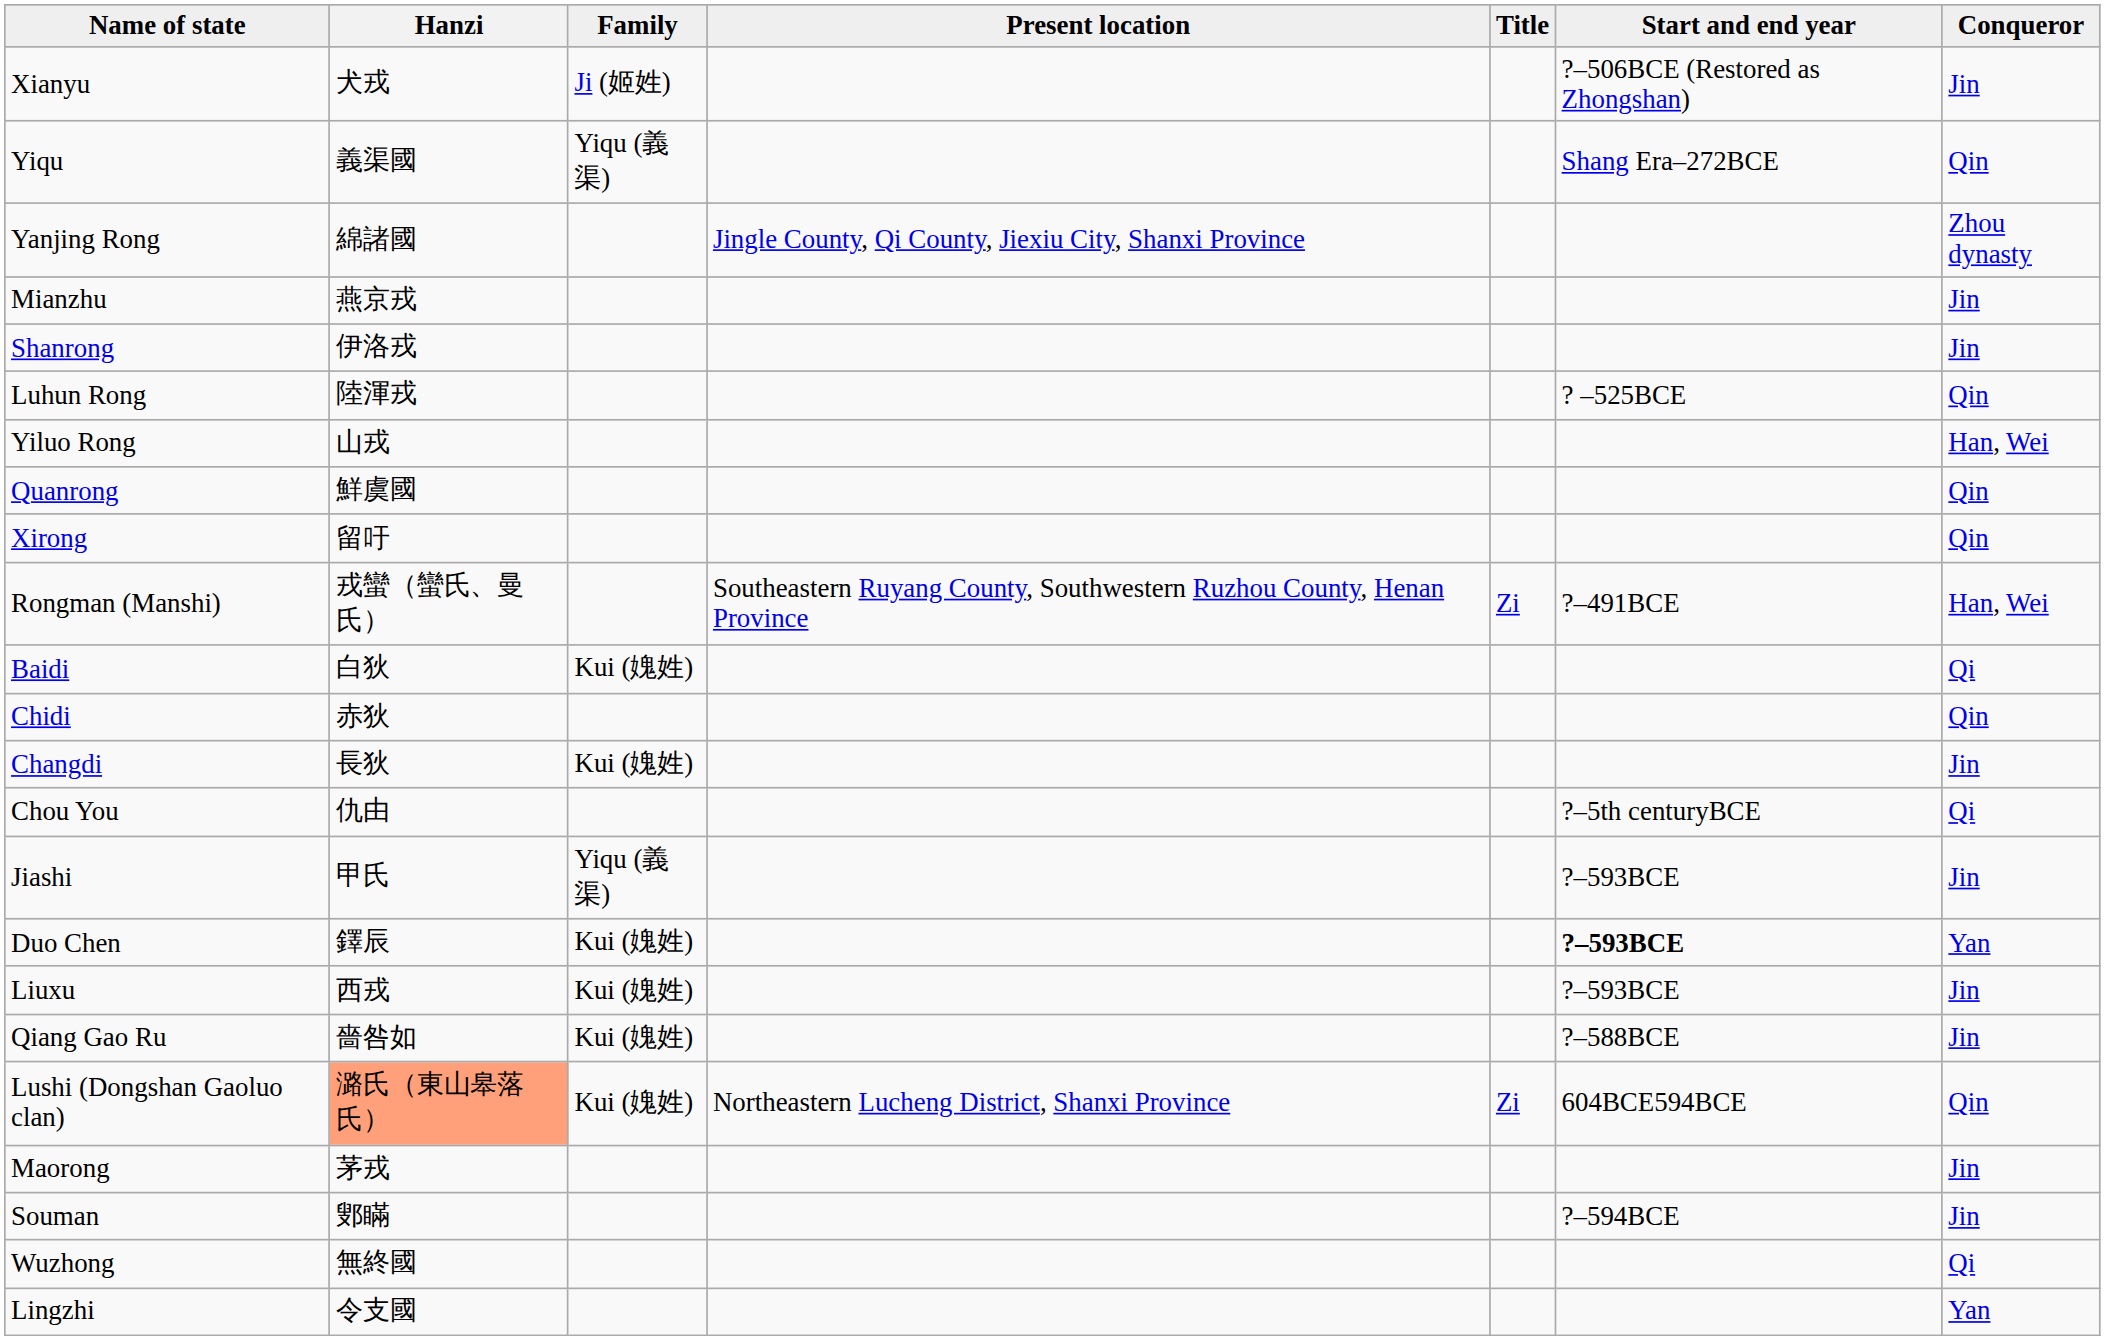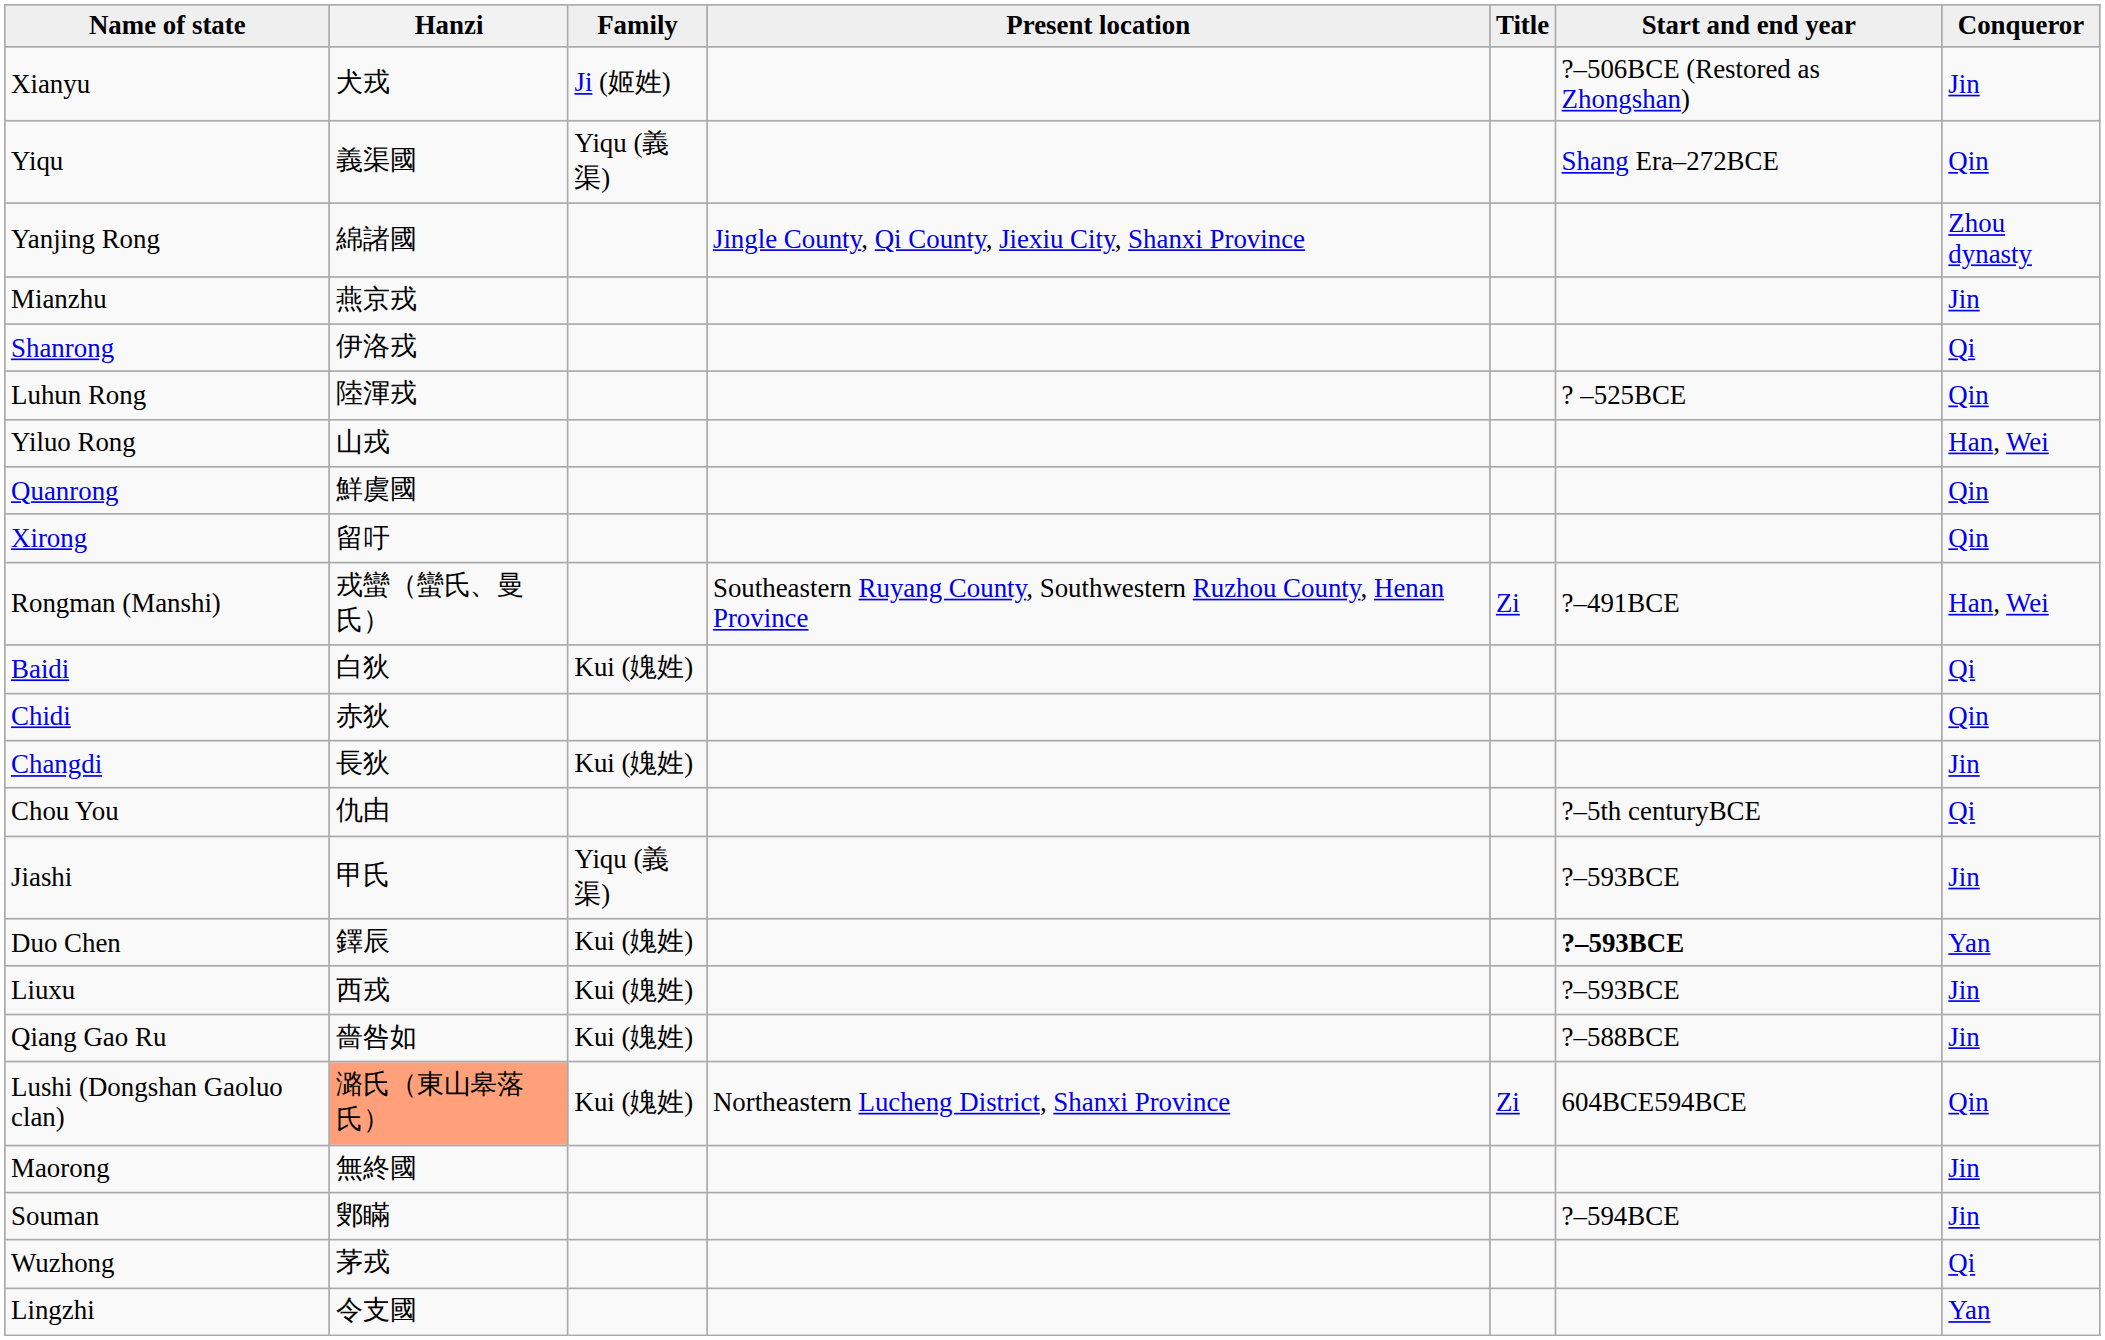 <table class="wikitable">
 <tr>
 <th style="background:#efefef;">Name of state</th>
 <th>Hanzi</th>
 <th style="background:#efefef;">Family</th>
 <th style="background:#efefef;">Present location</th>
 <th style="background:#efefef;">Title</th>
 <th style="background:#efefef;">Start and end year</th>
 <th style="background:#efefef;">Conqueror</th>
 </tr>
 <tr ---->
 <td>Xianyu</td>
 <td>犬戎</td>
 <td><a href='#'>Ji</a> (姬姓)</td>
 <td></td>
 <td></td>
 <td>?–506BCE (Restored as <a href='#'>Zhongshan</a>)</td>
 <td><a href='#'>Jin</a></td>
 </tr>
 <tr ---->
 <td>Yiqu</td>
 <td>義渠國</td>
 <td>Yiqu (義渠)</td>
 <td></td>
 <td></td>
 <td><a href='#'>Shang</a> Era–272BCE</td>
 <td><a href='#'>Qin</a></td>
 </tr>
 <tr ---->
 <td>Yanjing Rong</td>
 <td>綿諸國</td>
 <td></td>
 <td><a href='#'>Jingle County</a>, <a href='#'>Qi County</a>, <a href='#'>Jiexiu City</a>, <a href='#'>Shanxi Province</a></td>
 <td></td>
 <td></td>
 <td><a href='#'>Zhou dynasty</a></td>
 </tr>
 <tr ---->
 <td>Mianzhu</td>
 <td>燕京戎</td>
 <td></td>
 <td></td>
 <td></td>
 <td></td>
 <td><a href='#'>Jin</a></td>
 </tr>
 <tr ---->
 <td><a href='#'>Shanrong</a></td>
 <td>伊洛戎</td>
 <td></td>
 <td></td>
 <td></td>
 <td></td>
-<td><a href='#'>Jin</a></td>
+<td><a href='#'>Qi</a></td>
 </tr>
 <tr ---->
 <td>Luhun Rong</td>
 <td>陸渾戎</td>
 <td></td>
 <td></td>
 <td></td>
 <td>? –525BCE</td>
 <td><a href='#'>Qin</a></td>
 </tr>
 <tr ---->
 <td>Yiluo Rong</td>
 <td>山戎</td>
 <td></td>
 <td></td>
 <td></td>
 <td></td>
 <td><a href='#'>Han</a>, <a href='#'>Wei</a></td>
 </tr>
 <tr ---->
 <td><a href='#'>Quanrong</a></td>
 <td>鮮虞國</td>
 <td></td>
 <td></td>
 <td></td>
 <td></td>
 <td><a href='#'>Qin</a></td>
 </tr>
 <tr ---->
 <td><a href='#'>Xirong</a></td>
 <td>留吁</td>
 <td></td>
 <td></td>
 <td></td>
 <td></td>
 <td><a href='#'>Qin</a></td>
 </tr>
 <tr ---->
 <td>Rongman (Manshi)</td>
 <td>戎蠻（蠻氏、曼氏）</td>
 <td></td>
 <td>Southeastern <a href='#'>Ruyang County</a>, Southwestern <a href='#'>Ruzhou County</a>, <a href='#'>Henan Province</a></td>
 <td><a href='#'>Zi</a></td>
 <td>?–491BCE</td>
 <td><a href='#'>Han</a>, <a href='#'>Wei</a></td>
 </tr>
 <tr ---->
 <td><a href='#'>Baidi</a></td>
 <td>白狄</td>
 <td>Kui (媿姓)</td>
 <td></td>
 <td></td>
 <td></td>
 <td><a href='#'>Qi</a></td>
 </tr>
 <tr ---->
 <td><a href='#'>Chidi</a></td>
 <td>赤狄</td>
 <td></td>
 <td></td>
 <td></td>
 <td></td>
 <td><a href='#'>Qin</a></td>
 </tr>
 <tr ---->
 <td><a href='#'>Changdi</a></td>
 <td>長狄</td>
 <td>Kui (媿姓)</td>
 <td></td>
 <td></td>
 <td></td>
 <td><a href='#'>Jin</a></td>
 </tr>
 <tr ---->
 <td>Chou You</td>
 <td>仇由</td>
 <td></td>
 <td></td>
 <td></td>
 <td>?–5th centuryBCE</td>
 <td><a href='#'>Qi</a></td>
 </tr>
 <tr ---->
 <td>Jiashi</td>
 <td>甲氏</td>
 <td>Yiqu (義渠)</td>
 <td></td>
 <td></td>
 <td>?–593BCE</td>
 <td><a href='#'>Jin</a></td>
 </tr>
 <tr ---->
 <td>Duo Chen</td>
 <td>鐸辰</td>
 <td>Kui (媿姓)</td>
 <td></td>
 <td></td>
 <td><strong>?–593BCE</strong></td>
 <td><a href='#'>Yan</a></td>
 </tr>
 <tr ---->
 <td>Liuxu</td>
 <td>西戎</td>
 <td>Kui (媿姓)</td>
 <td></td>
 <td></td>
 <td>?–593BCE</td>
 <td><a href='#'>Jin</a></td>
 </tr>
 <tr ---->
 <td>Qiang Gao Ru</td>
 <td>嗇咎如</td>
 <td>Kui (媿姓)</td>
 <td></td>
 <td></td>
 <td>?–588BCE</td>
 <td><a href='#'>Jin</a></td>
 </tr>
 <tr ---->
 <td>Lushi (Dongshan Gaoluo clan)</td>
 <td style="background: lightsalmon;">潞氏（東山皋落氏）</td>
 <td>Kui (媿姓)</td>
 <td>Northeastern <a href='#'>Lucheng District</a>, <a href='#'>Shanxi Province</a></td>
 <td><a href='#'>Zi</a></td>
 <td>604BCE594BCE</td>
 <td><a href='#'>Qin</a></td>
 </tr>
 <tr ---->
 <td>Maorong</td>
-<td>茅戎</td>
+<td>無終國</td>
 <td></td>
 <td></td>
 <td></td>
 <td></td>
 <td><a href='#'>Jin</a></td>
 </tr>
 <tr ---->
 <td>Souman</td>
 <td>鄋瞞</td>
 <td></td>
 <td></td>
 <td></td>
 <td>?–594BCE</td>
 <td><a href='#'>Jin</a></td>
 </tr>
 <tr ---->
 <td>Wuzhong</td>
-<td>無終國</td>
+<td>茅戎</td>
 <td></td>
 <td></td>
 <td></td>
 <td></td>
 <td><a href='#'>Qi</a></td>
 </tr>
 <tr ---->
 <td>Lingzhi</td>
 <td>令支國</td>
 <td></td>
 <td></td>
 <td></td>
 <td></td>
 <td><a href='#'>Yan</a></td>
 </tr>
 </table>
